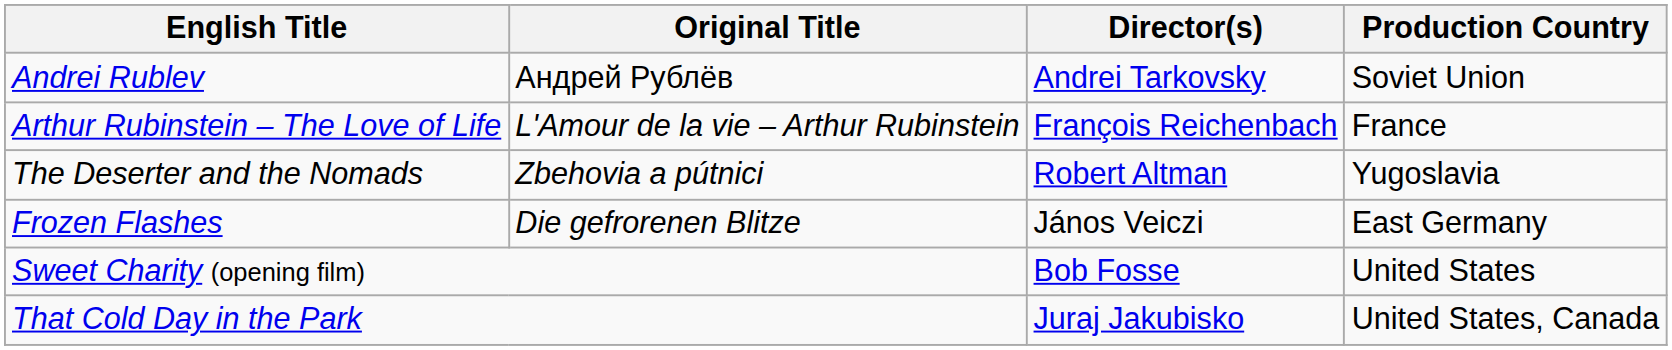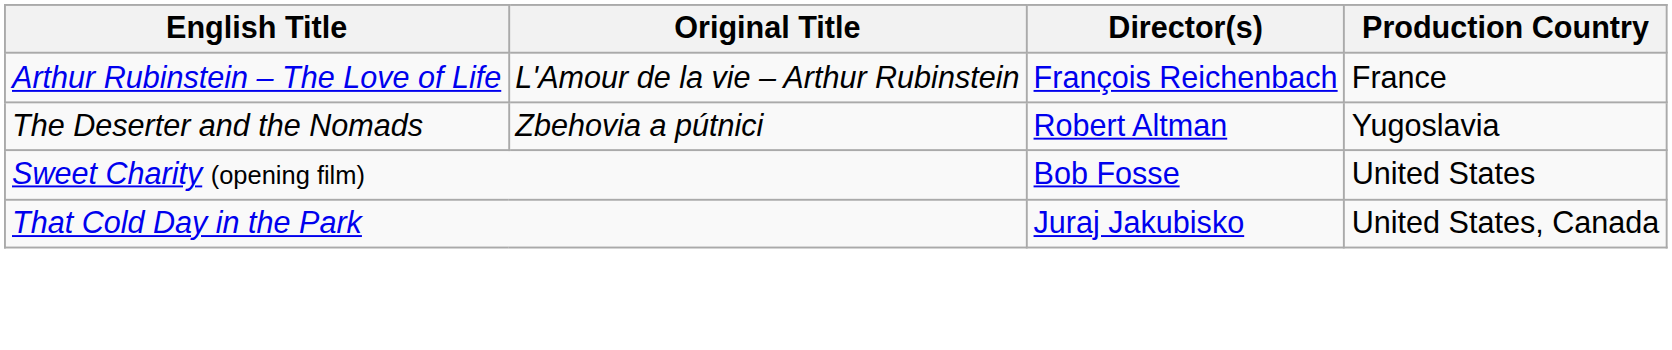 <table class="wikitable">
 <tr>
 <th>English Title</th>
 <th>Original Title</th>
 <th>Director(s)</th>
 <th>Production Country</th>
-</tr>
-<tr>
-<td><em><a href='#'>Andrei Rublev</a></em></td>
-<td>Андрей Рублёв</td>
-<td><a href='#'>Andrei Tarkovsky</a></td>
-<td>Soviet Union</td>
 </tr>
 <tr>
 <td><em><a href='#'>Arthur Rubinstein – The Love of Life</a></em></td>
 <td><em>L'Amour de la vie – Arthur Rubinstein</em></td>
 <td><a href='#'>François Reichenbach</a></td>
 <td>France</td>
 </tr>
 <tr>
 <td><em>The Deserter and the Nomads</em></td>
 <td><em>Zbehovia a pútnici</em></td>
 <td><a href='#'>Robert Altman</a></td>
 <td>Yugoslavia</td>
 </tr>
 <tr>
-<td><em><a href='#'>Frozen Flashes</a></em></td>
-<td><em>Die gefrorenen Blitze</em></td>
-<td>János Veiczi</td>
-<td>East Germany</td>
-</tr>
-<tr>
 <td colspan="2"><em><a href='#'>Sweet Charity</a></em> <small>(opening film)</small></td>
 <td><a href='#'>Bob Fosse</a></td>
 <td>United States</td>
 </tr>
 <tr>
 <td colspan="2"><em><a href='#'>That Cold Day in the Park</a></em></td>
 <td><a href='#'>Juraj Jakubisko</a></td>
 <td>United States, Canada</td>
 </tr>
 </table>
